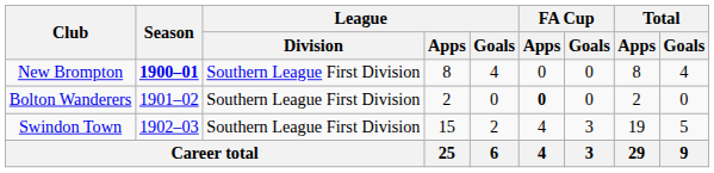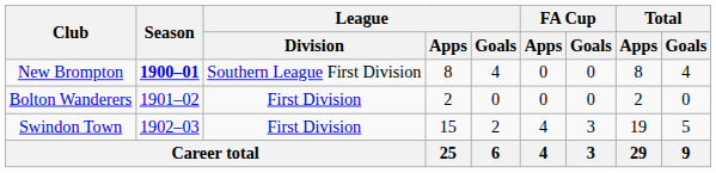 <table class="wikitable" style="text-align: center;">
 <tr>
 <th rowspan="2">Club</th>
 <th rowspan="2">Season</th>
 <th colspan="3">League</th>
 <th colspan="2">FA Cup</th>
 <th colspan="2">Total</th>
 </tr>
 <tr>
 <th>Division</th>
 <th>Apps</th>
 <th>Goals</th>
 <th>Apps</th>
 <th>Goals</th>
 <th>Apps</th>
 <th>Goals</th>
 </tr>
 <tr>
 <td><a href='#'>New Brompton</a></td>
 <td><strong><a href='#'>1900–01</a></strong></td>
 <td><a href='#'>Southern League</a> First Division</td>
 <td>8</td>
 <td>4</td>
 <td>0</td>
 <td>0</td>
 <td>8</td>
 <td>4</td>
 </tr>
 <tr>
 <td><a href='#'>Bolton Wanderers</a></td>
 <td><a href='#'>1901–02</a></td>
-<td>Southern League First Division</td>
+<td><a href='#'>First Division</a></td>
 <td>2</td>
 <td>0</td>
-<td><strong>0</strong></td>
+<td>0</td>
 <td>0</td>
 <td>2</td>
 <td>0</td>
 </tr>
 <tr>
 <td><a href='#'>Swindon Town</a></td>
 <td><a href='#'>1902–03</a></td>
-<td>Southern League First Division</td>
+<td><a href='#'>First Division</a></td>
 <td>15</td>
 <td>2</td>
 <td>4</td>
 <td>3</td>
 <td>19</td>
 <td>5</td>
 </tr>
 <tr>
 <th colspan="3">Career total</th>
 <th>25</th>
 <th>6</th>
 <th>4</th>
 <th>3</th>
 <th>29</th>
 <th>9</th>
 </tr>
 </table>
